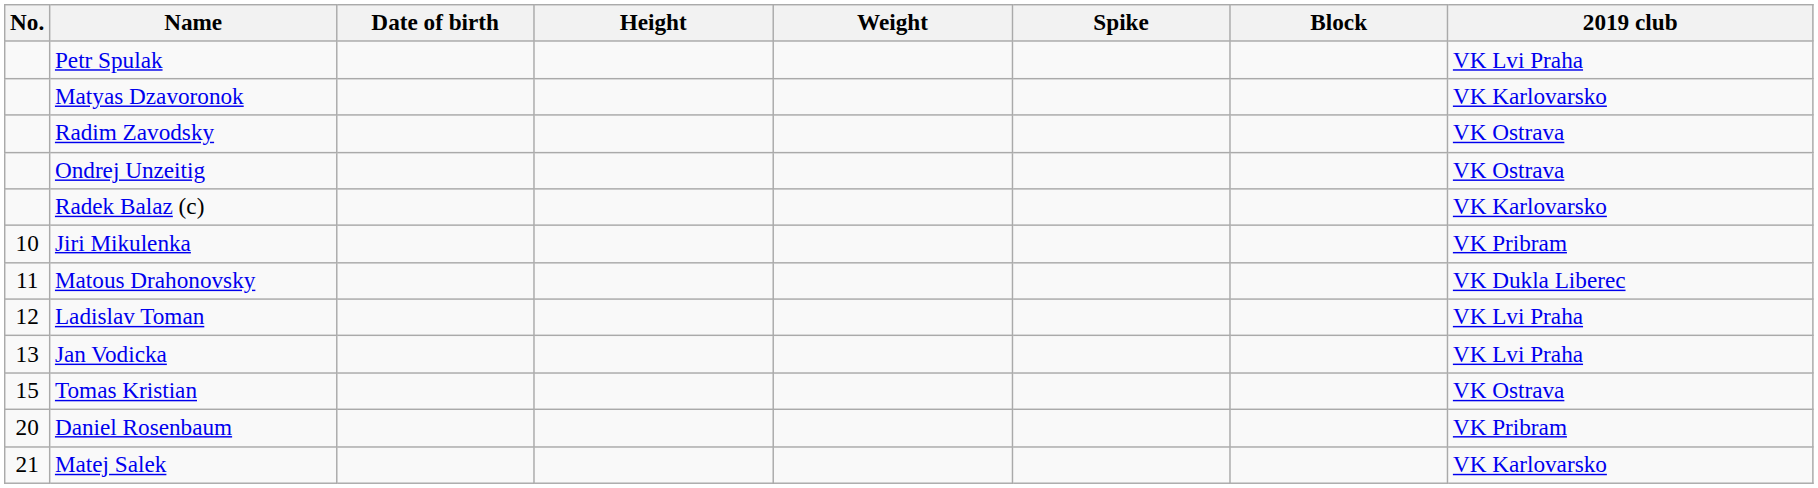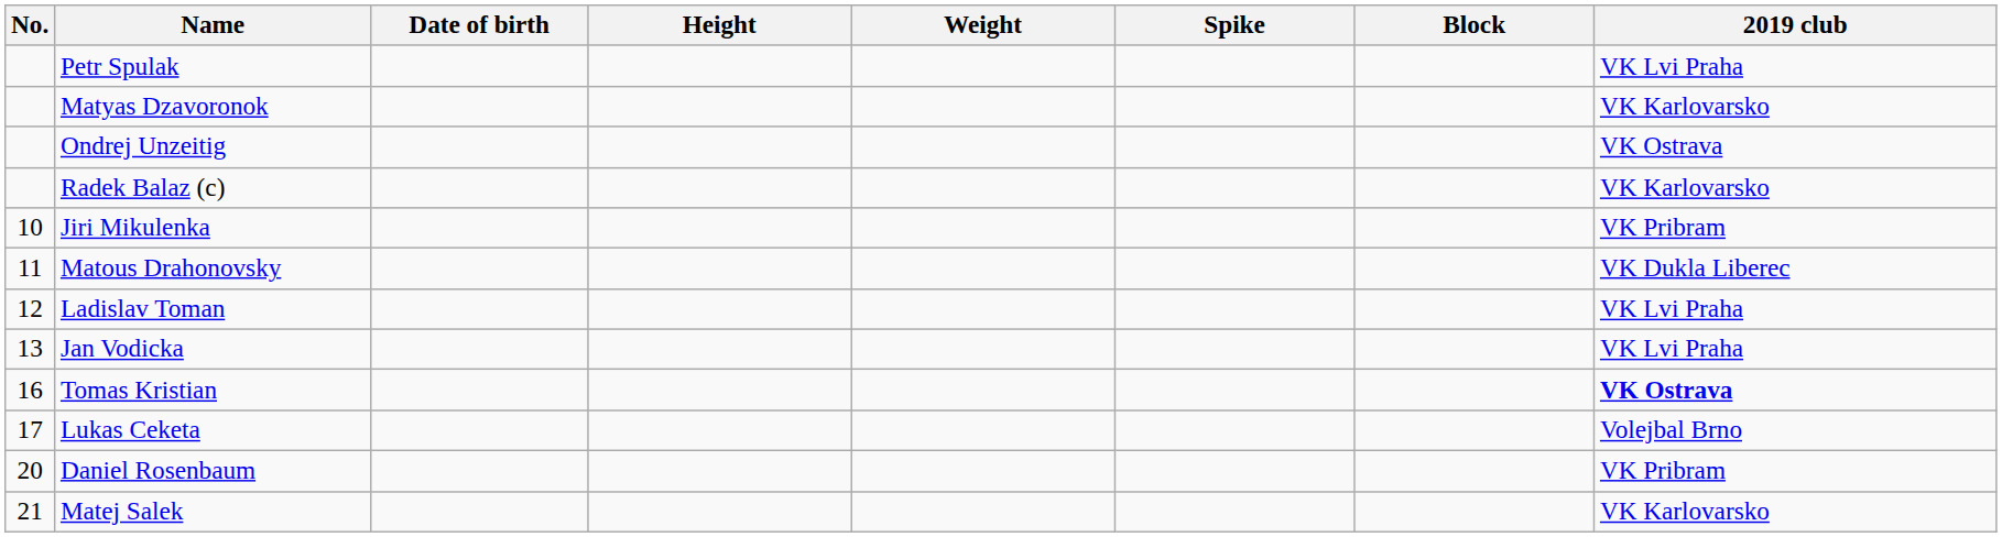 <table class="wikitable sortable" style="text-align:center;">
 <tr>
 <th>No.</th>
 <th style="width:13em">Name</th>
 <th style="width:9em">Date of birth</th>
 <th style="width:11em">Height</th>
 <th style="width:11em">Weight</th>
 <th style="width:10em">Spike</th>
 <th style="width:10em">Block</th>
 <th style="width:17em">2019 club</th>
 </tr>
 <tr>
 <td></td>
 <td align=left><a href='#'>Petr Spulak</a></td>
 <td align=right></td>
 <td></td>
 <td></td>
 <td></td>
 <td></td>
 <td align=left> <a href='#'>VK Lvi Praha</a></td>
 </tr>
 <tr>
 <td></td>
 <td align=left><a href='#'>Matyas Dzavoronok</a></td>
 <td align=right></td>
 <td></td>
 <td></td>
 <td></td>
 <td></td>
 <td align=left> <a href='#'>VK Karlovarsko</a></td>
-</tr>
-<tr>
-<td></td>
-<td align=left><a href='#'>Radim Zavodsky</a></td>
-<td align=right></td>
-<td></td>
-<td></td>
-<td></td>
-<td></td>
-<td align=left> <a href='#'>VK Ostrava</a></td>
 </tr>
 <tr>
 <td></td>
 <td align=left><a href='#'>Ondrej Unzeitig</a></td>
 <td align=right></td>
 <td></td>
 <td></td>
 <td></td>
 <td></td>
 <td align=left> <a href='#'>VK Ostrava</a></td>
 </tr>
 <tr>
 <td></td>
 <td align=left><a href='#'>Radek Balaz</a> (c)</td>
 <td align=right></td>
 <td></td>
 <td></td>
 <td></td>
 <td></td>
 <td align=left> <a href='#'>VK Karlovarsko</a></td>
 </tr>
 <tr>
 <td>10</td>
 <td align=left><a href='#'>Jiri Mikulenka</a></td>
 <td align=right></td>
 <td></td>
 <td></td>
 <td></td>
 <td></td>
 <td align=left> <a href='#'>VK Pribram</a></td>
 </tr>
 <tr>
 <td>11</td>
 <td align=left><a href='#'>Matous Drahonovsky</a></td>
 <td align=right></td>
 <td></td>
 <td></td>
 <td></td>
 <td></td>
 <td align=left> <a href='#'>VK Dukla Liberec</a></td>
 </tr>
 <tr>
 <td>12</td>
 <td align=left><a href='#'>Ladislav Toman</a></td>
 <td align=right></td>
 <td></td>
 <td></td>
 <td></td>
 <td></td>
 <td align=left> <a href='#'>VK Lvi Praha</a></td>
 </tr>
 <tr>
 <td>13</td>
 <td align=left><a href='#'>Jan Vodicka</a></td>
 <td align=right></td>
 <td></td>
 <td></td>
 <td></td>
 <td></td>
 <td align=left> <a href='#'>VK Lvi Praha</a></td>
 </tr>
 <tr>
-<td>15</td>
+<td>16</td>
 <td align=left><a href='#'>Tomas Kristian</a></td>
 <td align=right></td>
 <td></td>
 <td></td>
 <td></td>
 <td></td>
-<td align=left> <a href='#'>VK Ostrava</a></td>
+<td align=left><strong> <a href='#'>VK Ostrava</a></strong></td>
+</tr>
+<tr>
+<td>17</td>
+<td align=left><a href='#'>Lukas Ceketa</a></td>
+<td align=right></td>
+<td></td>
+<td></td>
+<td></td>
+<td></td>
+<td align=left> <a href='#'>Volejbal Brno</a></td>
 </tr>
 <tr>
 <td>20</td>
 <td align=left><a href='#'>Daniel Rosenbaum</a></td>
 <td align=right></td>
 <td></td>
 <td></td>
 <td></td>
 <td></td>
 <td align=left> <a href='#'>VK Pribram</a></td>
 </tr>
 <tr>
 <td>21</td>
 <td align=left><a href='#'>Matej Salek</a></td>
 <td align=right></td>
 <td></td>
 <td></td>
 <td></td>
 <td></td>
 <td align=left> <a href='#'>VK Karlovarsko</a></td>
 </tr>
 </table>
